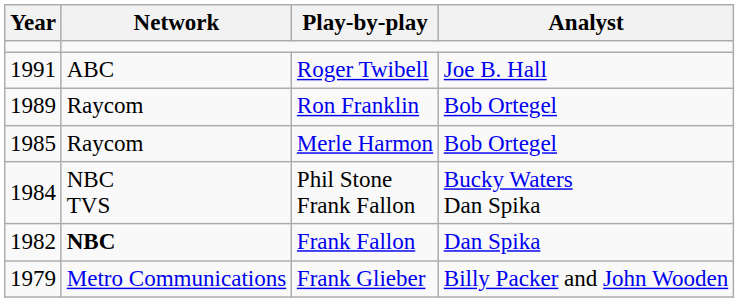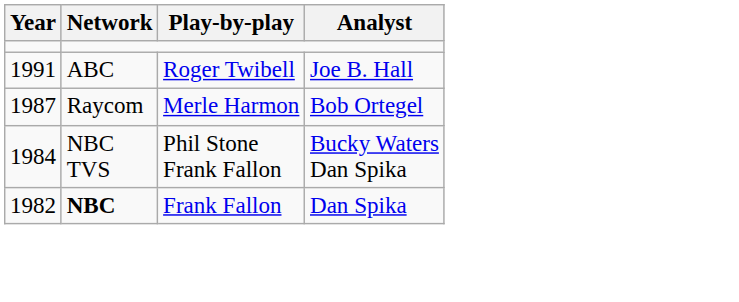 <table class="wikitable">
 <tr>
 <th>Year</th>
 <th>Network</th>
 <th>Play-by-play</th>
 <th>Analyst</th>
 </tr>
 <tr>
 <td></td>
 </tr>
 <tr>
 <td>1991</td>
 <td>ABC</td>
 <td><a href='#'>Roger Twibell</a></td>
 <td><a href='#'>Joe B. Hall</a></td>
 </tr>
 <tr>
-<td>1989</td>
-<td>Raycom</td>
-<td><a href='#'>Ron Franklin</a></td>
-<td><a href='#'>Bob Ortegel</a></td>
-</tr>
-<tr>
-<td>1985</td>
+<td>1987</td>
 <td>Raycom</td>
 <td><a href='#'>Merle Harmon</a></td>
 <td><a href='#'>Bob Ortegel</a></td>
 </tr>
 <tr>
 <td>1984</td>
 <td>NBC<br>TVS</td>
 <td>Phil Stone<br>Frank Fallon</td>
 <td><a href='#'>Bucky Waters</a><br>Dan Spika</td>
 </tr>
 <tr>
 <td>1982</td>
 <td><strong>NBC</strong></td>
 <td><a href='#'>Frank Fallon</a></td>
 <td><a href='#'>Dan Spika</a></td>
 </tr>
-<tr>
-<td>1979</td>
-<td><a href='#'>Metro Communications</a></td>
-<td><a href='#'>Frank Glieber</a></td>
-<td><a href='#'>Billy Packer</a> and <a href='#'>John Wooden</a></td>
-</tr>
 </table>
